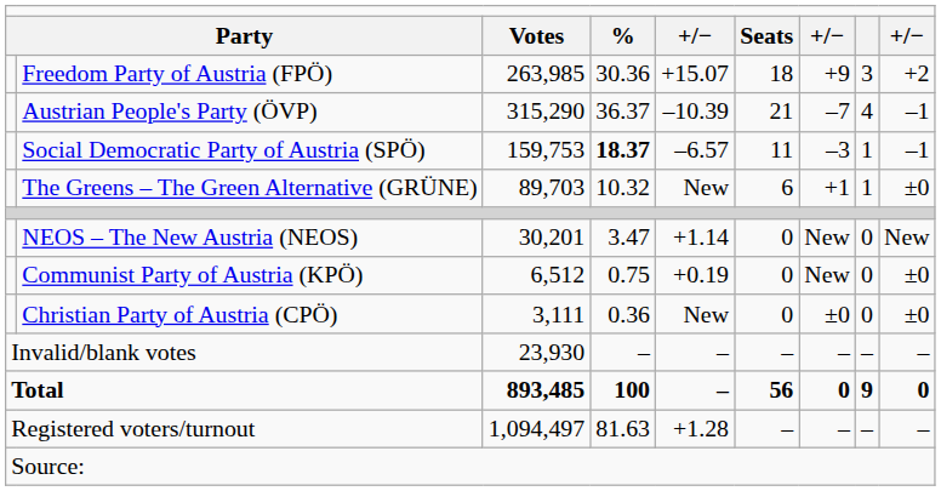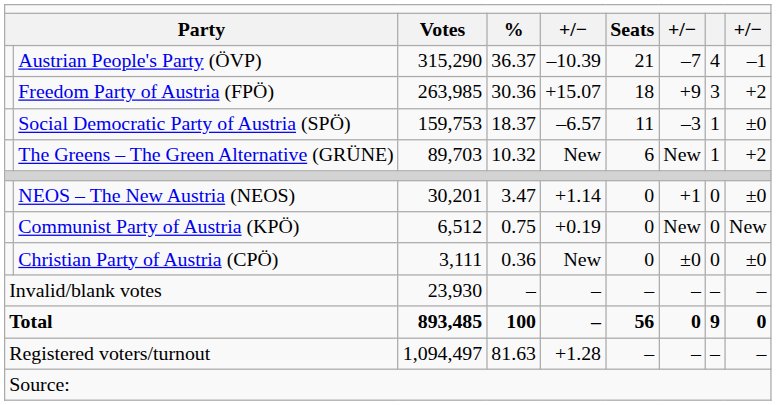 <table class=wikitable style=text-align:right>
 <tr>
 <td align=center colspan=9></td>
 </tr>
 <tr>
 <th colspan=2>Party</th>
 <th>Votes</th>
 <th>%</th>
 <th>+/−</th>
 <th>Seats</th>
 <th>+/−</th>
 <th></th>
 <th>+/−</th>
 </tr>
 <tr>
 <td bgcolor=></td>
+<td align=left><a href='#'>Austrian People's Party</a> (ÖVP)</td>
+<td>315,290</td>
+<td>36.37</td>
+<td>–10.39</td>
+<td>21</td>
+<td>–7</td>
+<td>4</td>
+<td>–1</td>
+</tr>
+<tr>
+<td bgcolor=></td>
 <td align=left><a href='#'>Freedom Party of Austria</a> (FPÖ)</td>
 <td>263,985</td>
 <td>30.36</td>
 <td>+15.07</td>
 <td>18</td>
 <td>+9</td>
 <td>3</td>
 <td>+2</td>
 </tr>
 <tr>
 <td bgcolor=></td>
-<td align=left><a href='#'>Austrian People's Party</a> (ÖVP)</td>
-<td>315,290</td>
-<td>36.37</td>
-<td>–10.39</td>
-<td>21</td>
-<td>–7</td>
-<td>4</td>
-<td>–1</td>
-</tr>
-<tr>
-<td bgcolor=></td>
 <td align=left><a href='#'>Social Democratic Party of Austria</a> (SPÖ)</td>
 <td>159,753</td>
-<td><strong>18.37</strong></td>
+<td>18.37</td>
 <td>–6.57</td>
 <td>11</td>
 <td>–3</td>
 <td>1</td>
-<td>–1</td>
+<td>±0</td>
 </tr>
 <tr>
 <td bgcolor=></td>
 <td align=left><a href='#'>The Greens – The Green Alternative</a> (GRÜNE)</td>
 <td>89,703</td>
 <td>10.32</td>
 <td>New</td>
 <td>6</td>
-<td>+1</td>
+<td>New</td>
 <td>1</td>
-<td>±0</td>
+<td>+2</td>
 </tr>
 <tr>
 <td colspan=9 bgcolor=lightgrey></td>
 </tr>
 <tr>
 <td bgcolor=></td>
 <td align=left><a href='#'>NEOS – The New Austria</a> (NEOS)</td>
 <td>30,201</td>
 <td>3.47</td>
 <td>+1.14</td>
 <td>0</td>
-<td>New</td>
+<td>+1</td>
 <td>0</td>
-<td>New</td>
+<td>±0</td>
 </tr>
 <tr>
 <td bgcolor=></td>
 <td align=left><a href='#'>Communist Party of Austria</a> (KPÖ)</td>
 <td>6,512</td>
 <td>0.75</td>
 <td>+0.19</td>
 <td>0</td>
 <td>New</td>
 <td>0</td>
-<td>±0</td>
+<td>New</td>
 </tr>
 <tr>
 <td bgcolor=></td>
 <td align=left><a href='#'>Christian Party of Austria</a> (CPÖ)</td>
 <td>3,111</td>
 <td>0.36</td>
 <td>New</td>
 <td>0</td>
 <td>±0</td>
 <td>0</td>
 <td>±0</td>
 </tr>
 <tr>
 <td colspan=2 align=left>Invalid/blank votes</td>
 <td>23,930</td>
 <td>–</td>
 <td>–</td>
 <td>–</td>
 <td>–</td>
 <td>–</td>
 <td>–</td>
 </tr>
 <tr>
 <td colspan=2 align=left><strong>Total</strong></td>
 <td><strong>893,485</strong></td>
 <td><strong>100</strong></td>
 <td><strong>–</strong></td>
 <td><strong>56</strong></td>
 <td><strong>0</strong></td>
 <td><strong>9</strong></td>
 <td><strong>0</strong></td>
 </tr>
 <tr>
 <td align=left colspan=2>Registered voters/turnout</td>
 <td>1,094,497</td>
 <td>81.63</td>
 <td>+1.28</td>
 <td>–</td>
 <td>–</td>
 <td>–</td>
 <td>–</td>
 </tr>
 <tr>
 <td align=left colspan=9>Source: </td>
 </tr>
 </table>
